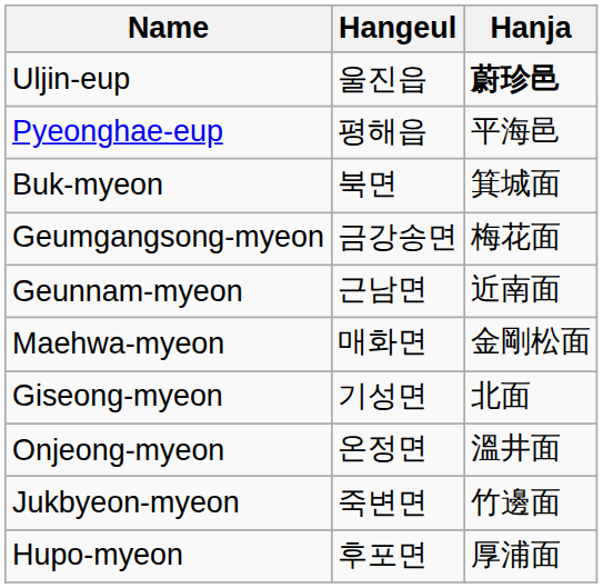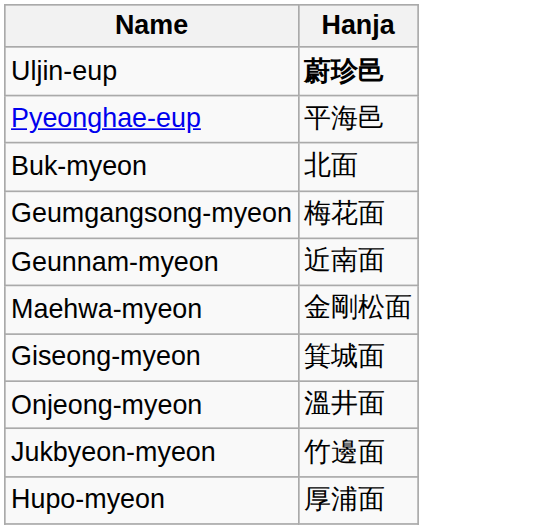 <table class="wikitable sortable">
 <tr>
 <th>Name</th>
-<th>Hangeul</th>
 <th>Hanja</th>
 </tr>
 <tr>
 <td>Uljin-eup</td>
-<td>울진읍</td>
 <td><strong>蔚珍邑</strong></td>
 </tr>
 <tr>
 <td><a href='#'>Pyeonghae-eup</a></td>
-<td>평해읍</td>
 <td>平海邑</td>
 </tr>
 <tr>
 <td>Buk-myeon</td>
-<td>북면</td>
-<td>箕城面</td>
+<td>北面</td>
 </tr>
 <tr>
 <td>Geumgangsong-myeon</td>
-<td>금강송면</td>
 <td>梅花面</td>
 </tr>
 <tr>
 <td>Geunnam-myeon</td>
-<td>근남면</td>
 <td>近南面</td>
 </tr>
 <tr>
 <td>Maehwa-myeon</td>
-<td>매화면</td>
 <td>金剛松面</td>
 </tr>
 <tr>
 <td>Giseong-myeon</td>
-<td>기성면</td>
-<td>北面</td>
+<td>箕城面</td>
 </tr>
 <tr>
 <td>Onjeong-myeon</td>
-<td>온정면</td>
 <td>溫井面</td>
 </tr>
 <tr>
 <td>Jukbyeon-myeon</td>
-<td>죽변면</td>
 <td>竹邊面</td>
 </tr>
 <tr>
 <td>Hupo-myeon</td>
-<td>후포면</td>
 <td>厚浦面</td>
 </tr>
 </table>
